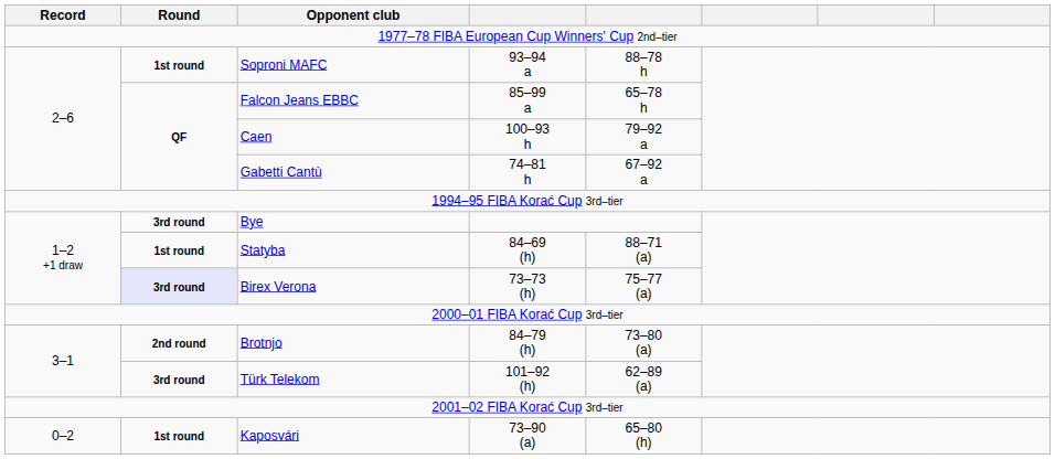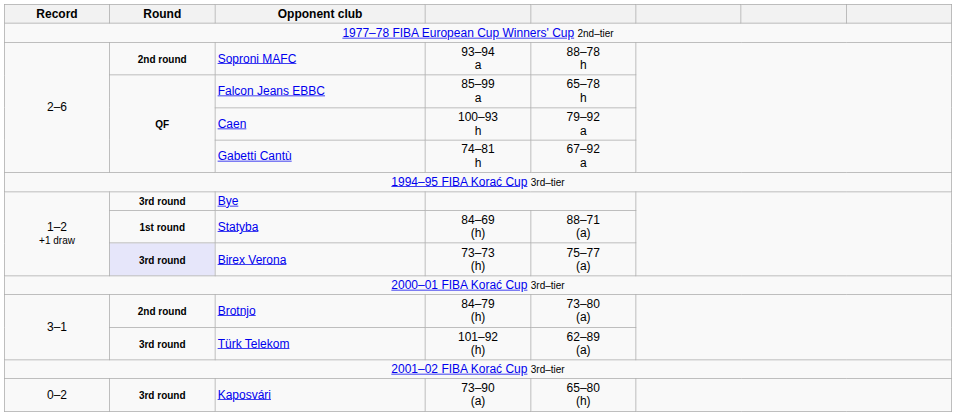 <table class="wikitable" width=100% style="text-align: center;">
 <tr>
 <th width=10%>Record</th>
 <th width=10%>Round</th>
 <th width=20%>Opponent club</th>
 <th width=10%></th>
 <th width=10%></th>
 <th width=10%></th>
 <th width=10%></th>
 <th width=10%></th>
 </tr>
 <tr>
 <td colspan=8><a href='#'>1977–78 FIBA European Cup Winners' Cup</a> <small>2nd–tier</small> </td>
 </tr>
 <tr>
 <td rowspan=4>2–6</td>
-<td><small><strong>1st round</strong></small></td>
+<td><small><strong>2nd round</strong></small></td>
 <td align=left> <a href='#'>Soproni MAFC</a></td>
 <td>93–94 <br>a</td>
 <td>88–78 <br>h</td>
 </tr>
 <tr>
 <td rowspan=3><small><strong>QF</strong></small></td>
 <td align=left> <a href='#'>Falcon Jeans EBBC</a></td>
 <td>85–99 <br>a</td>
 <td>65–78 <br>h</td>
 </tr>
 <tr>
 <td align=left> <a href='#'>Caen</a></td>
 <td>100–93 <br>h</td>
 <td>79–92 <br>a</td>
 </tr>
 <tr>
 <td align=left> <a href='#'>Gabetti Cantù</a></td>
 <td>74–81 <br>h</td>
 <td>67–92 <br>a</td>
 </tr>
 <tr>
 <td colspan=8><a href='#'>1994–95 FIBA Korać Cup</a> <small>3rd–tier</small> </td>
 </tr>
 <tr>
 <td rowspan=3>1–2<br><small>+1 draw</small></td>
 <td><small><strong>3rd round</strong></small></td>
 <td align=left><a href='#'>Bye</a></td>
 <td colspan=2></td>
 </tr>
 <tr>
 <td><small><strong>1st round</strong></small></td>
 <td align=left> <a href='#'>Statyba</a></td>
 <td>84–69 <br>(h)</td>
 <td>88–71 <br>(a)</td>
 </tr>
 <tr>
 <td style="background: lavender;"><small><strong>3rd round</strong></small></td>
 <td align=left> <a href='#'>Birex Verona</a></td>
 <td>73–73 <br>(h)</td>
 <td>75–77 <br>(a)</td>
 </tr>
 <tr>
 <td colspan=8><a href='#'>2000–01 FIBA Korać Cup</a> <small>3rd–tier</small> </td>
 </tr>
 <tr>
 <td rowspan=2>3–1</td>
 <td><small><strong>2nd round</strong></small></td>
 <td align=left> <a href='#'>Brotnjo</a></td>
 <td>84–79 <br>(h)</td>
 <td>73–80 <br>(a)</td>
 </tr>
 <tr>
 <td><small><strong>3rd round</strong></small></td>
 <td align=left> <a href='#'>Türk Telekom</a></td>
 <td>101–92 <br>(h)</td>
 <td>62–89 <br>(a)</td>
 </tr>
 <tr>
 <td colspan=8><a href='#'>2001–02 FIBA Korać Cup</a> <small>3rd–tier</small> </td>
 </tr>
 <tr>
 <td>0–2</td>
-<td><small><strong>1st round</strong></small></td>
+<td><small><strong>3rd round</strong></small></td>
 <td align=left> <a href='#'>Kaposvári</a></td>
 <td>73–90 <br>(a)</td>
 <td>65–80 <br>(h)</td>
 </tr>
 </table>
